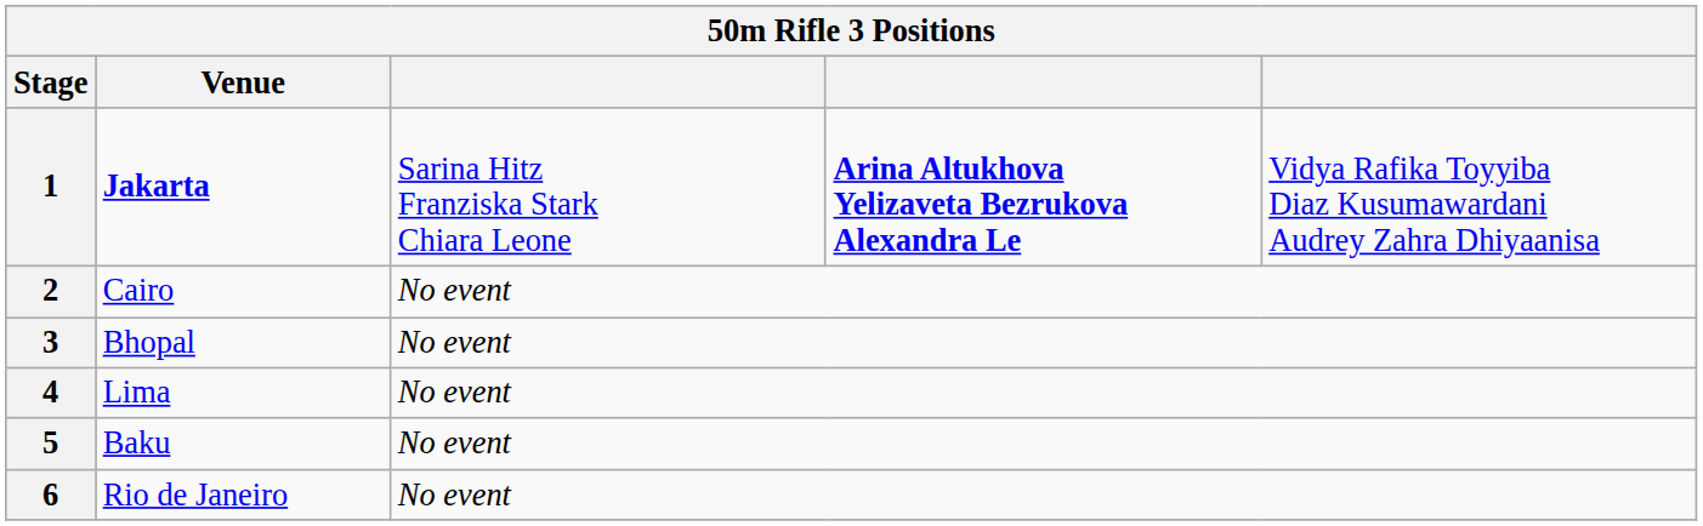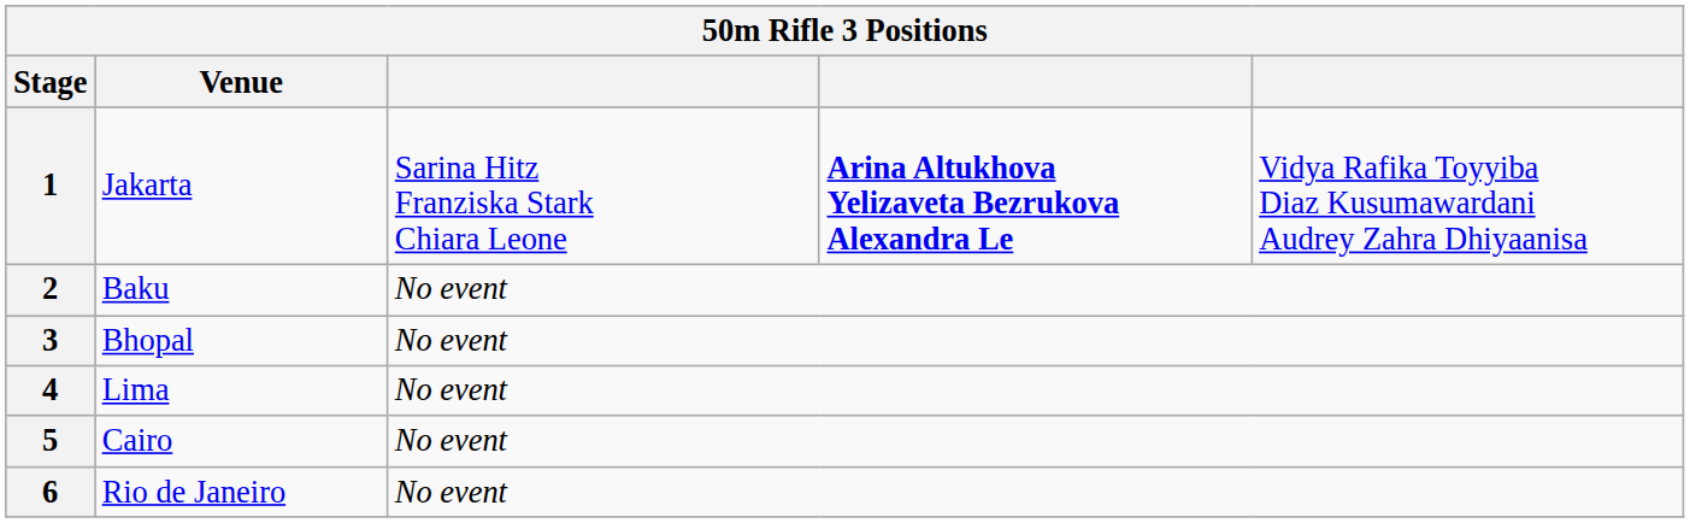 <table class="wikitable">
 <tr>
 <th colspan="5">50m Rifle 3 Positions</th>
 </tr>
 <tr>
 <th>Stage</th>
 <th width=140>Venue</th>
 <th width=210></th>
 <th width=210></th>
 <th width=210></th>
 </tr>
 <tr>
 <th>1</th>
-<td><strong> <a href='#'>Jakarta</a></strong></td>
+<td> <a href='#'>Jakarta</a></td>
 <td> <br> <a href='#'>Sarina Hitz</a> <br> <a href='#'>Franziska Stark</a> <br> <a href='#'>Chiara Leone</a></td>
 <td><strong> <br>  <a href='#'>Arina Altukhova</a> <br> <a href='#'>Yelizaveta Bezrukova</a>  <br> <a href='#'>Alexandra Le</a></strong></td>
 <td> <br> <a href='#'>Vidya Rafika Toyyiba</a> <br> <a href='#'>Diaz Kusumawardani</a> <br> <a href='#'>Audrey Zahra Dhiyaanisa</a></td>
 </tr>
 <tr>
 <th>2</th>
-<td> <a href='#'>Cairo</a></td>
+<td> <a href='#'>Baku</a></td>
 <td colspan="3"><em>No event</em></td>
 </tr>
 <tr>
 <th>3</th>
 <td> <a href='#'>Bhopal</a></td>
 <td colspan="3"><em>No event</em></td>
 </tr>
 <tr>
 <th>4</th>
 <td> <a href='#'>Lima</a></td>
 <td colspan="3"><em>No event</em></td>
 </tr>
 <tr>
 <th>5</th>
-<td> <a href='#'>Baku</a></td>
+<td> <a href='#'>Cairo</a></td>
 <td colspan="3"><em>No event</em></td>
 </tr>
 <tr>
 <th>6</th>
 <td> <a href='#'>Rio de Janeiro</a></td>
 <td colspan="3"><em>No event</em></td>
 </tr>
 </table>
